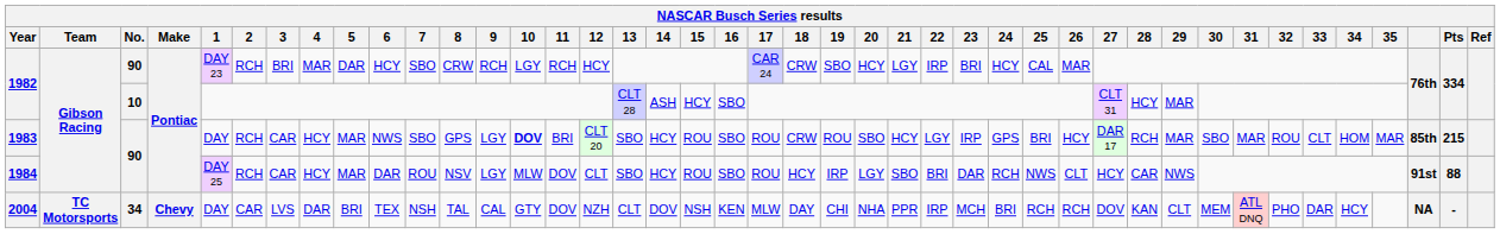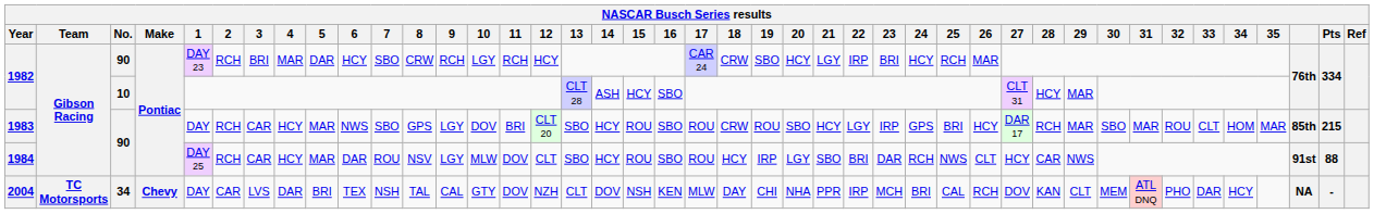 <table class="wikitable" style="text-align:center; font-size:75%">
 <tr>
 <th colspan=42><a href='#'>NASCAR Busch Series</a> results</th>
 </tr>
 <tr>
 <th>Year</th>
 <th>Team</th>
 <th>No.</th>
 <th>Make</th>
 <th>1</th>
 <th>2</th>
 <th>3</th>
 <th>4</th>
 <th>5</th>
 <th>6</th>
 <th>7</th>
 <th>8</th>
 <th>9</th>
 <th>10</th>
 <th>11</th>
 <th>12</th>
 <th>13</th>
 <th>14</th>
 <th>15</th>
 <th>16</th>
 <th>17</th>
 <th>18</th>
 <th>19</th>
 <th>20</th>
 <th>21</th>
 <th>22</th>
 <th>23</th>
 <th>24</th>
 <th>25</th>
 <th>26</th>
 <th>27</th>
 <th>28</th>
 <th>29</th>
 <th>30</th>
 <th>31</th>
 <th>32</th>
 <th>33</th>
 <th>34</th>
 <th>35</th>
 <th></th>
 <th>Pts</th>
 <th>Ref</th>
 </tr>
 <tr>
 <th rowspan=2><a href='#'>1982</a></th>
 <th rowspan=4><a href='#'>Gibson Racing</a></th>
 <th>90</th>
 <th rowspan=4><a href='#'>Pontiac</a></th>
 <td style="background:#EFCFFF;"><a href='#'>DAY</a><br><small>23</small></td>
 <td><a href='#'>RCH</a></td>
 <td><a href='#'>BRI</a></td>
 <td><a href='#'>MAR</a></td>
 <td><a href='#'>DAR</a></td>
 <td><a href='#'>HCY</a></td>
 <td><a href='#'>SBO</a></td>
 <td><a href='#'>CRW</a></td>
 <td><a href='#'>RCH</a></td>
 <td><a href='#'>LGY</a></td>
 <td><a href='#'>RCH</a></td>
 <td><a href='#'>HCY</a></td>
 <td colspan=4></td>
 <td style="background:#CFCFFF;"><a href='#'>CAR</a><br><small>24</small></td>
 <td><a href='#'>CRW</a></td>
 <td><a href='#'>SBO</a></td>
 <td><a href='#'>HCY</a></td>
 <td><a href='#'>LGY</a></td>
 <td><a href='#'>IRP</a></td>
 <td><a href='#'>BRI</a></td>
 <td><a href='#'>HCY</a></td>
-<td><a href='#'>CAL</a></td>
+<td><a href='#'>RCH</a></td>
 <td><a href='#'>MAR</a></td>
 <td colspan=9></td>
 <th rowspan=2>76th</th>
 <th rowspan=2>334</th>
 <th rowspan=2></th>
 </tr>
 <tr>
 <th>10</th>
 <td colspan=12></td>
 <td style="background:#CFCFFF;"><a href='#'>CLT</a><br><small>28</small></td>
 <td><a href='#'>ASH</a></td>
 <td><a href='#'>HCY</a></td>
 <td><a href='#'>SBO</a></td>
 <td colspan=10></td>
 <td style="background:#EFCFFF;"><a href='#'>CLT</a><br><small>31</small></td>
 <td><a href='#'>HCY</a></td>
 <td><a href='#'>MAR</a></td>
 <td colspan=6></td>
 </tr>
 <tr>
 <th><a href='#'>1983</a></th>
 <th rowspan=2>90</th>
 <td><a href='#'>DAY</a></td>
 <td><a href='#'>RCH</a></td>
 <td><a href='#'>CAR</a></td>
 <td><a href='#'>HCY</a></td>
 <td><a href='#'>MAR</a></td>
 <td><a href='#'>NWS</a></td>
 <td><a href='#'>SBO</a></td>
 <td><a href='#'>GPS</a></td>
 <td><a href='#'>LGY</a></td>
-<td><strong><a href='#'>DOV</a></strong></td>
+<td><a href='#'>DOV</a></td>
 <td><a href='#'>BRI</a></td>
 <td style="background:#DFFFDF;"><a href='#'>CLT</a><br><small>20</small></td>
 <td><a href='#'>SBO</a></td>
 <td><a href='#'>HCY</a></td>
 <td><a href='#'>ROU</a></td>
 <td><a href='#'>SBO</a></td>
 <td><a href='#'>ROU</a></td>
 <td><a href='#'>CRW</a></td>
 <td><a href='#'>ROU</a></td>
 <td><a href='#'>SBO</a></td>
 <td><a href='#'>HCY</a></td>
 <td><a href='#'>LGY</a></td>
 <td><a href='#'>IRP</a></td>
 <td><a href='#'>GPS</a></td>
 <td><a href='#'>BRI</a></td>
 <td><a href='#'>HCY</a></td>
 <td style="background:#DFFFDF;"><a href='#'>DAR</a><br><small>17</small></td>
 <td><a href='#'>RCH</a></td>
 <td><a href='#'>MAR</a></td>
 <td><a href='#'>SBO</a></td>
 <td><a href='#'>MAR</a></td>
 <td><a href='#'>ROU</a></td>
 <td><a href='#'>CLT</a></td>
 <td><a href='#'>HOM</a></td>
 <td><a href='#'>MAR</a></td>
 <th>85th</th>
 <th>215</th>
 <th></th>
 </tr>
 <tr>
 <th><a href='#'>1984</a></th>
 <td style="background:#EFCFFF;"><a href='#'>DAY</a><br><small>25</small></td>
 <td><a href='#'>RCH</a></td>
 <td><a href='#'>CAR</a></td>
 <td><a href='#'>HCY</a></td>
 <td><a href='#'>MAR</a></td>
 <td><a href='#'>DAR</a></td>
 <td><a href='#'>ROU</a></td>
 <td><a href='#'>NSV</a></td>
 <td><a href='#'>LGY</a></td>
 <td><a href='#'>MLW</a></td>
 <td><a href='#'>DOV</a></td>
 <td><a href='#'>CLT</a></td>
 <td><a href='#'>SBO</a></td>
 <td><a href='#'>HCY</a></td>
 <td><a href='#'>ROU</a></td>
 <td><a href='#'>SBO</a></td>
 <td><a href='#'>ROU</a></td>
 <td><a href='#'>HCY</a></td>
 <td><a href='#'>IRP</a></td>
 <td><a href='#'>LGY</a></td>
 <td><a href='#'>SBO</a></td>
 <td><a href='#'>BRI</a></td>
 <td><a href='#'>DAR</a></td>
 <td><a href='#'>RCH</a></td>
 <td><a href='#'>NWS</a></td>
 <td><a href='#'>CLT</a></td>
 <td><a href='#'>HCY</a></td>
 <td><a href='#'>CAR</a></td>
 <td><a href='#'>NWS</a></td>
 <td colspan=6></td>
 <th>91st</th>
 <th>88</th>
 <th></th>
 </tr>
 <tr>
 <th><a href='#'>2004</a></th>
 <th><a href='#'>TC Motorsports</a></th>
 <th>34</th>
 <th><a href='#'>Chevy</a></th>
 <td><a href='#'>DAY</a></td>
 <td><a href='#'>CAR</a></td>
 <td><a href='#'>LVS</a></td>
 <td><a href='#'>DAR</a></td>
 <td><a href='#'>BRI</a></td>
 <td><a href='#'>TEX</a></td>
 <td><a href='#'>NSH</a></td>
 <td><a href='#'>TAL</a></td>
 <td><a href='#'>CAL</a></td>
 <td><a href='#'>GTY</a></td>
 <td><a href='#'>DOV</a></td>
 <td><a href='#'>NZH</a></td>
 <td><a href='#'>CLT</a></td>
 <td><a href='#'>DOV</a></td>
 <td><a href='#'>NSH</a></td>
 <td><a href='#'>KEN</a></td>
 <td><a href='#'>MLW</a></td>
 <td><a href='#'>DAY</a></td>
 <td><a href='#'>CHI</a></td>
 <td><a href='#'>NHA</a></td>
 <td><a href='#'>PPR</a></td>
 <td><a href='#'>IRP</a></td>
 <td><a href='#'>MCH</a></td>
 <td><a href='#'>BRI</a></td>
-<td><a href='#'>RCH</a></td>
+<td><a href='#'>CAL</a></td>
 <td><a href='#'>RCH</a></td>
 <td><a href='#'>DOV</a></td>
 <td><a href='#'>KAN</a></td>
 <td><a href='#'>CLT</a></td>
 <td><a href='#'>MEM</a></td>
 <td style="background:#FFCFCF;"><a href='#'>ATL</a><br><small>DNQ</small></td>
 <td><a href='#'>PHO</a></td>
 <td><a href='#'>DAR</a></td>
 <td><a href='#'>HCY</a></td>
 <td></td>
 <th>NA</th>
 <th>-</th>
 <th></th>
 </tr>
 </table>
